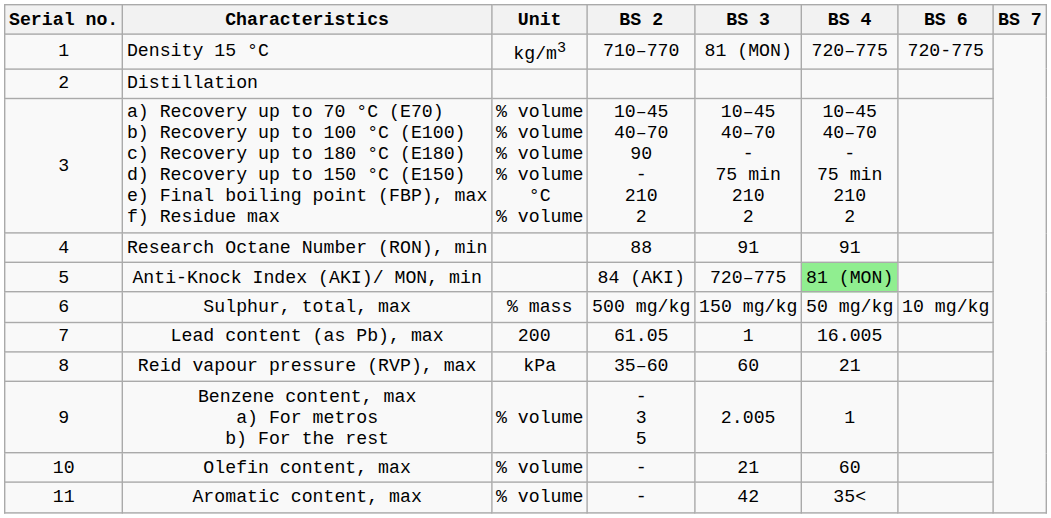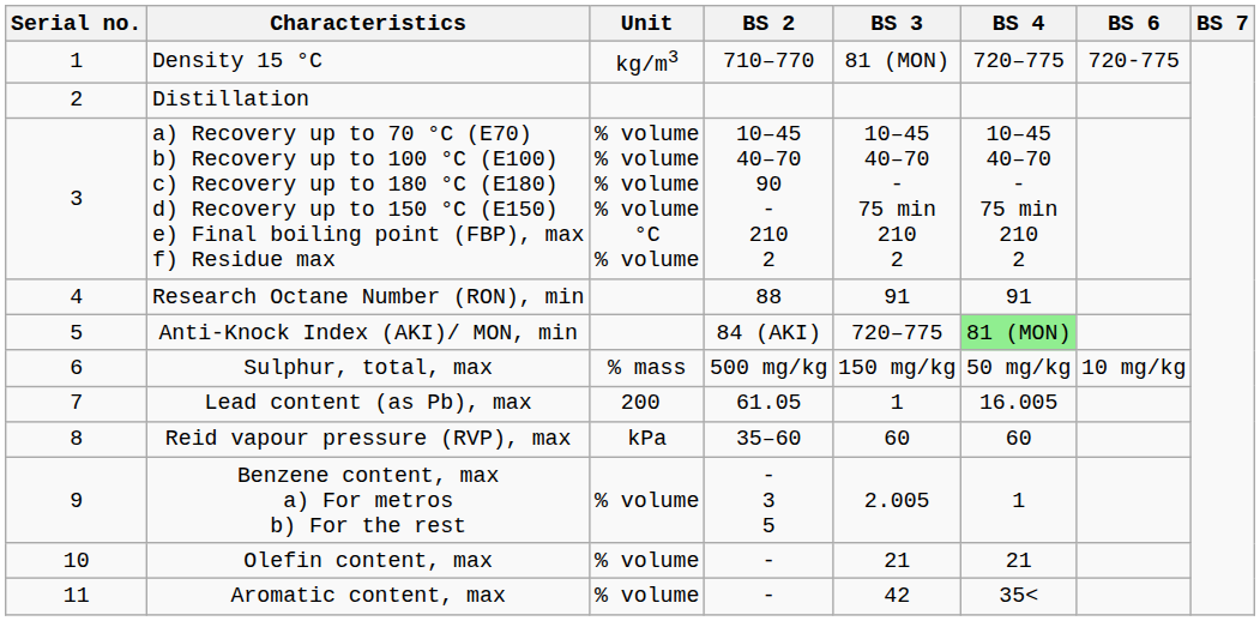 <table class="wikitable" style="text-align:center;">
 <tr>
 <th>Serial no.</th>
 <th>Characteristics</th>
 <th>Unit</th>
 <th>BS 2</th>
 <th>BS 3</th>
 <th>BS 4</th>
 <th>BS 6</th>
 <th>BS 7</th>
 </tr>
 <tr>
 <td>1</td>
 <td align="left">Density 15 °C</td>
 <td>kg/m<sup>3</sup></td>
 <td>710–770</td>
 <td>81 (MON)</td>
 <td>720–775</td>
 <td>720-775</td>
 </tr>
 <tr>
 <td>2</td>
 <td align=left>Distillation</td>
 <td></td>
 <td></td>
 <td></td>
 <td></td>
 <td></td>
 </tr>
 <tr>
 <td>3</td>
 <td align=left>a) Recovery up to 70 °C (E70)<br>b) Recovery up to 100 °C (E100)<br>c) Recovery up to 180 °C (E180)<br>d) Recovery up to 150 °C (E150)<br>e) Final boiling point (FBP), max<br>f) Residue max</td>
 <td>% volume<br>% volume<br>% volume<br>% volume<br>°C<br>% volume</td>
 <td>10–45<br>40–70<br>90<br>-<br>210<br>2</td>
 <td>10–45<br>40–70<br>-<br>75 min<br>210<br>2</td>
 <td>10–45<br>40–70<br>-<br>75 min<br>210<br>2</td>
 <td></td>
 </tr>
 <tr>
 <td>4</td>
 <td>Research Octane Number (RON), min</td>
 <td></td>
 <td>88</td>
 <td>91</td>
 <td>91</td>
 <td></td>
 </tr>
 <tr>
 <td>5</td>
 <td>Anti-Knock Index (AKI)/ MON, min</td>
 <td></td>
 <td>84 (AKI)</td>
 <td>720–775</td>
 <td style="background: lightgreen;">81 (MON)</td>
 <td></td>
 </tr>
 <tr>
 <td>6</td>
 <td>Sulphur, total, max</td>
 <td>% mass</td>
 <td>500 mg/kg</td>
 <td>150 mg/kg</td>
 <td>50 mg/kg</td>
 <td>10 mg/kg</td>
 </tr>
 <tr>
 <td>7</td>
 <td>Lead content (as Pb), max</td>
 <td>200 </td>
 <td>61.05</td>
 <td>1</td>
 <td>16.005</td>
 <td></td>
 </tr>
 <tr>
 <td>8</td>
 <td>Reid vapour pressure (RVP), max</td>
 <td>kPa</td>
 <td>35–60</td>
 <td>60</td>
-<td>21</td>
+<td>60</td>
 <td></td>
 </tr>
 <tr>
 <td>9</td>
 <td>Benzene content, max<br>a) For metros<br>b) For the rest</td>
 <td>% volume</td>
 <td>-<br>3<br>5</td>
 <td>2.005</td>
 <td>1</td>
 <td></td>
 </tr>
 <tr>
 <td>10</td>
 <td>Olefin content, max</td>
 <td>% volume</td>
 <td>-</td>
 <td>21</td>
-<td>60</td>
+<td>21</td>
 <td></td>
 </tr>
 <tr>
 <td>11</td>
 <td>Aromatic content, max</td>
 <td>% volume</td>
 <td>-</td>
 <td>42</td>
 <td>35<</td>
 <td></td>
 </tr>
 </table>
